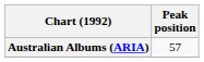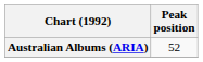 <table class="wikitable sortable plainrowheaders" style="text-align:center">
 <tr>
 <th scope="col">Chart (1992)</th>
 <th scope="col">Peak<br>position</th>
 </tr>
 <tr>
 <th scope="row">Australian Albums (<a href='#'>ARIA</a>)</th>
-<td>57</td>
+<td>52</td>
 </tr>
 <tr>
 </tr>
 </table>
